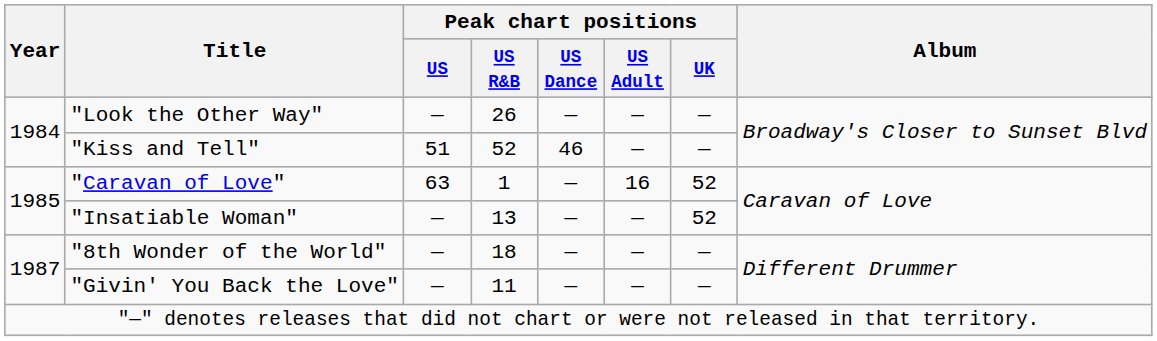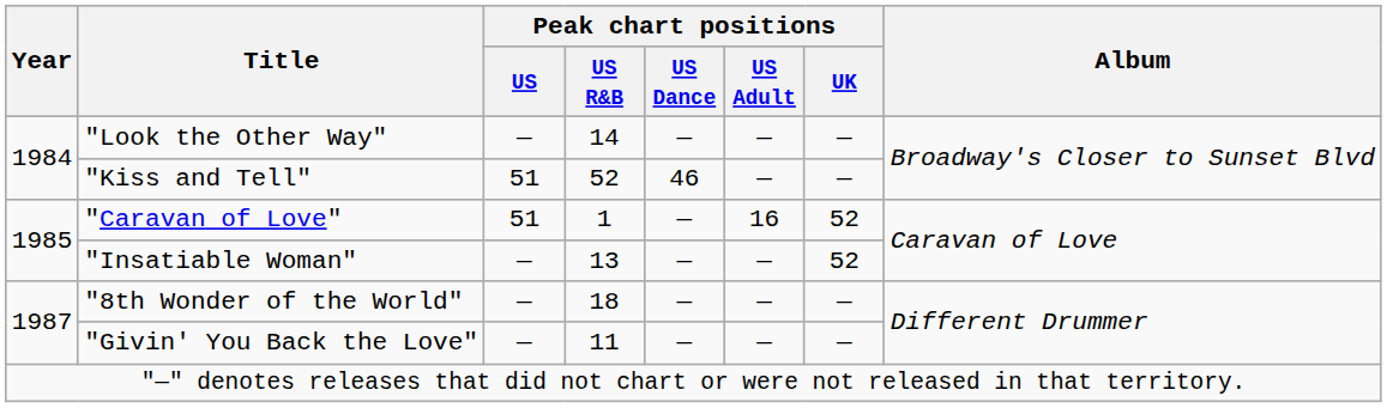 <table class="wikitable">
 <tr>
 <th scope="col" rowspan="2">Year</th>
 <th scope="col" rowspan="2">Title</th>
 <th scope="col" colspan="5">Peak chart positions</th>
 <th scope="col" rowspan="2">Album</th>
 </tr>
 <tr>
 <th style="width:35px;"><small><a href='#'>US</a></small><br></th>
 <th style="width:35px;"><small><a href='#'>US R&B</a></small><br></th>
 <th style="width:35px;"><small><a href='#'>US Dance</a></small><br></th>
 <th style="width:35px;"><small><a href='#'>US Adult</a></small><br></th>
 <th style="width:35px;"><small><a href='#'>UK</a></small><br></th>
 </tr>
 <tr>
 <td rowspan="2">1984</td>
 <td>"Look the Other Way"</td>
 <td align=center>―</td>
-<td align=center>26</td>
+<td align=center>14</td>
 <td align=center>―</td>
 <td align=center>―</td>
 <td align=center>―</td>
 <td rowspan="2"><em>Broadway's Closer to Sunset Blvd</em></td>
 </tr>
 <tr>
 <td>"Kiss and Tell"</td>
 <td align=center>51</td>
 <td align=center>52</td>
 <td align=center>46</td>
 <td align=center>―</td>
 <td align=center>―</td>
 </tr>
 <tr>
 <td rowspan="2">1985</td>
 <td>"<a href='#'>Caravan of Love</a>"</td>
-<td align=center>63</td>
+<td align=center>51</td>
 <td align=center>1</td>
 <td align=center>―</td>
 <td align=center>16</td>
 <td align=center>52</td>
 <td rowspan="2"><em>Caravan of Love</em></td>
 </tr>
 <tr>
 <td>"Insatiable Woman"</td>
 <td align=center>―</td>
 <td align=center>13</td>
 <td align=center>―</td>
 <td align=center>―</td>
 <td align=center>52</td>
 </tr>
 <tr>
 <td rowspan="2">1987</td>
 <td>"8th Wonder of the World"</td>
 <td align=center>―</td>
 <td align=center>18</td>
 <td align=center>―</td>
 <td align=center>―</td>
 <td align=center>―</td>
 <td rowspan="2"><em>Different Drummer</em></td>
 </tr>
 <tr>
 <td>"Givin' You Back the Love"</td>
 <td align=center>―</td>
 <td align=center>11</td>
 <td align=center>―</td>
 <td align=center>―</td>
 <td align=center>―</td>
 </tr>
 <tr>
 <td colspan="8" style="text-align:center; font-size:9pt;">"—" denotes releases that did not chart or were not released in that territory.</td>
 </tr>
 </table>
